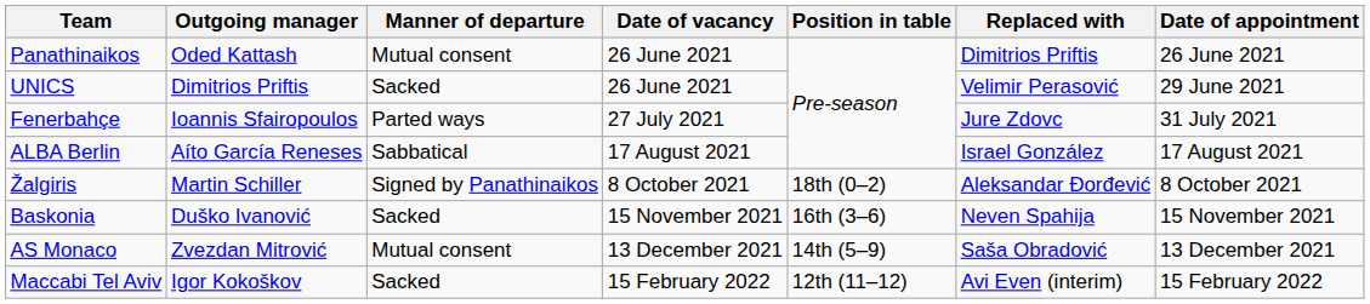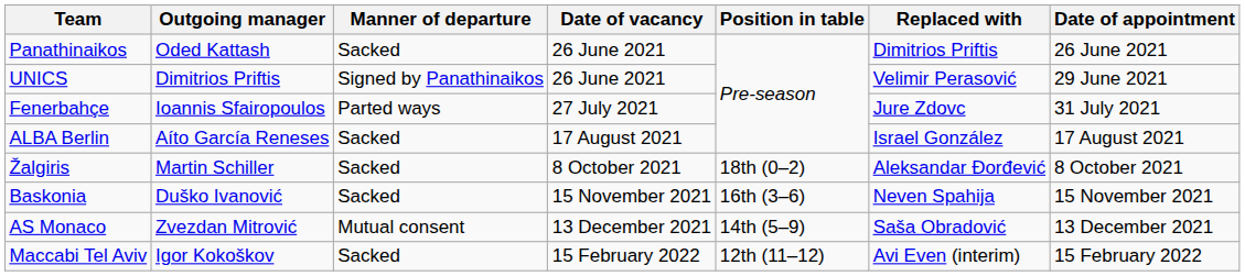 <table class="wikitable sortable">
 <tr>
 <th>Team</th>
 <th>Outgoing manager</th>
 <th>Manner of departure</th>
 <th>Date of vacancy</th>
 <th>Position in table</th>
 <th>Replaced with</th>
 <th>Date of appointment</th>
 </tr>
 <tr>
 <td> <a href='#'>Panathinaikos</a></td>
 <td> <a href='#'>Oded Kattash</a></td>
-<td>Mutual consent</td>
+<td>Sacked</td>
 <td>26 June 2021</td>
 <td rowspan=4><em>Pre-season</em></td>
 <td> <a href='#'>Dimitrios Priftis</a></td>
 <td>26 June 2021</td>
 </tr>
 <tr>
 <td> <a href='#'>UNICS</a></td>
 <td> <a href='#'>Dimitrios Priftis</a></td>
-<td>Sacked</td>
+<td>Signed by <a href='#'>Panathinaikos</a></td>
 <td>26 June 2021</td>
 <td> <a href='#'>Velimir Perasović</a></td>
 <td>29 June 2021</td>
 </tr>
 <tr>
 <td> <a href='#'>Fenerbahçe</a></td>
 <td> <a href='#'>Ioannis Sfairopoulos</a></td>
 <td>Parted ways</td>
 <td>27 July 2021</td>
 <td> <a href='#'>Jure Zdovc</a></td>
 <td>31 July 2021</td>
 </tr>
 <tr>
 <td> <a href='#'>ALBA Berlin</a></td>
 <td> <a href='#'>Aíto García Reneses</a></td>
-<td>Sabbatical</td>
+<td>Sacked</td>
 <td>17 August 2021</td>
 <td> <a href='#'>Israel González</a></td>
 <td>17 August 2021</td>
 </tr>
 <tr>
 <td> <a href='#'>Žalgiris</a></td>
 <td> <a href='#'>Martin Schiller</a></td>
-<td>Signed by <a href='#'>Panathinaikos</a></td>
+<td>Sacked</td>
 <td>8 October 2021</td>
 <td>18th (0–2)</td>
 <td> <a href='#'>Aleksandar Đorđević</a></td>
 <td>8 October 2021</td>
 </tr>
 <tr>
 <td> <a href='#'>Baskonia</a></td>
 <td> <a href='#'>Duško Ivanović</a></td>
 <td>Sacked</td>
 <td>15 November 2021</td>
 <td>16th (3–6)</td>
 <td> <a href='#'>Neven Spahija</a></td>
 <td>15 November 2021</td>
 </tr>
 <tr>
 <td> <a href='#'>AS Monaco</a></td>
 <td> <a href='#'>Zvezdan Mitrović</a></td>
 <td>Mutual consent</td>
 <td>13 December 2021</td>
 <td>14th (5–9)</td>
 <td> <a href='#'>Saša Obradović</a></td>
 <td>13 December 2021</td>
 </tr>
 <tr>
 <td> <a href='#'>Maccabi Tel Aviv</a></td>
 <td> <a href='#'>Igor Kokoškov</a></td>
 <td>Sacked</td>
 <td>15 February 2022</td>
 <td>12th (11–12)</td>
 <td> <a href='#'>Avi Even</a> (interim)</td>
 <td>15 February 2022</td>
 </tr>
 </table>
